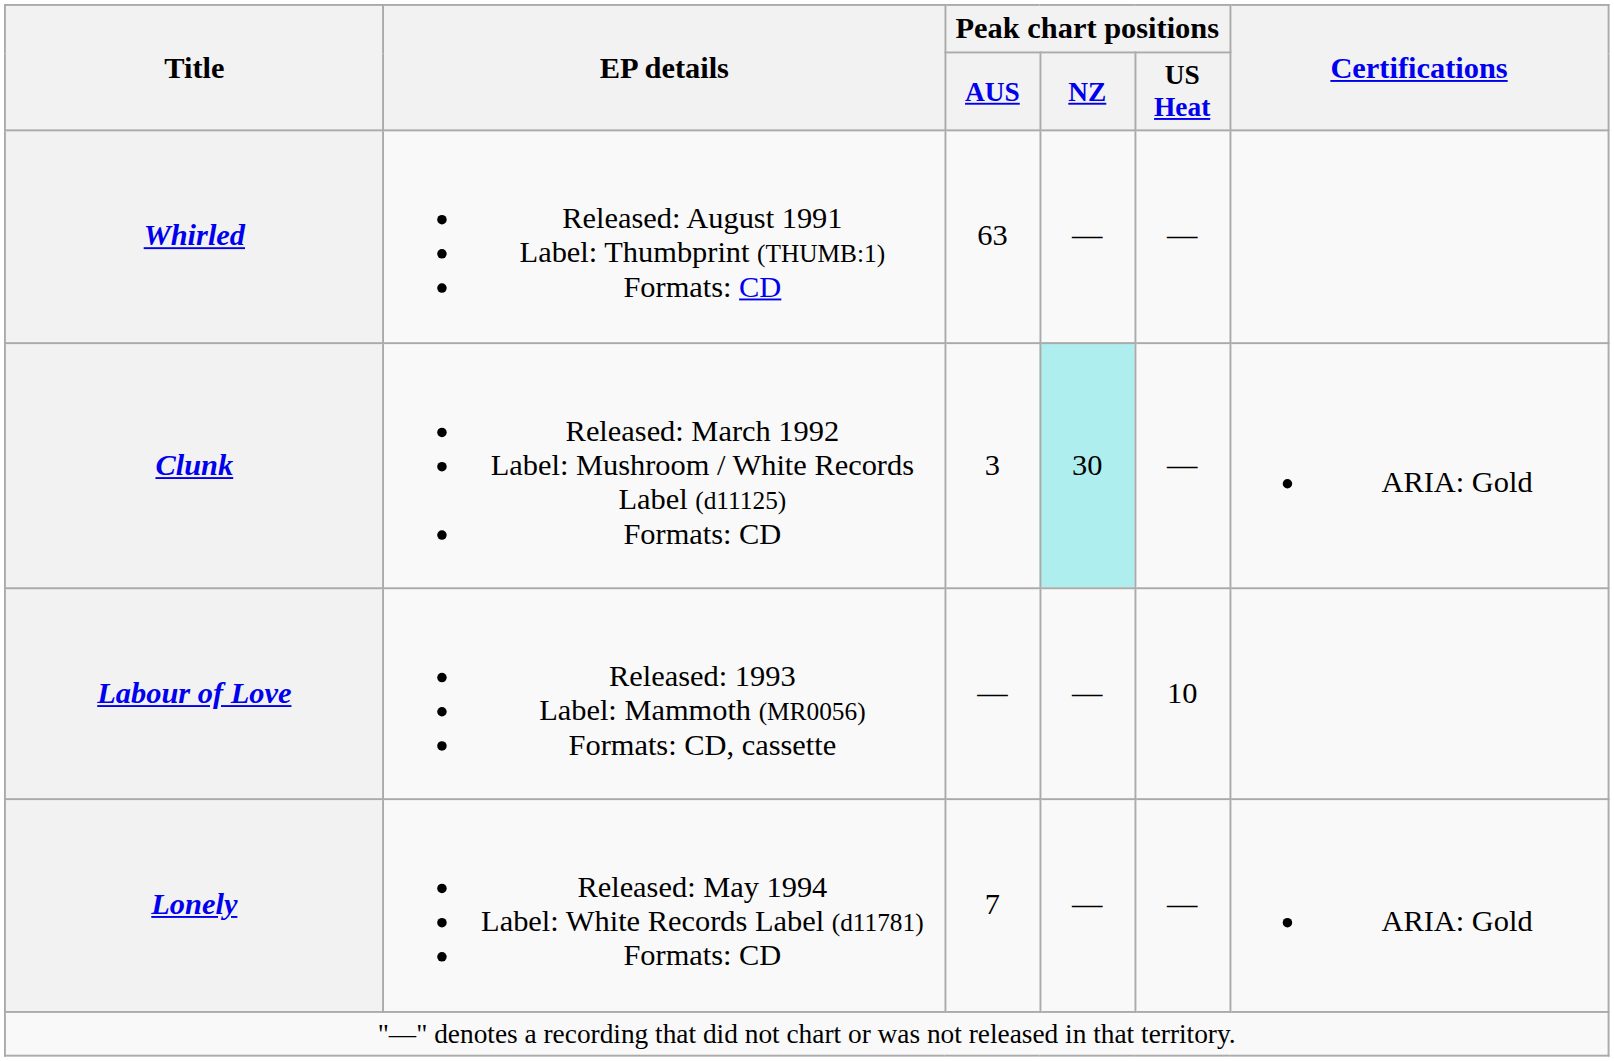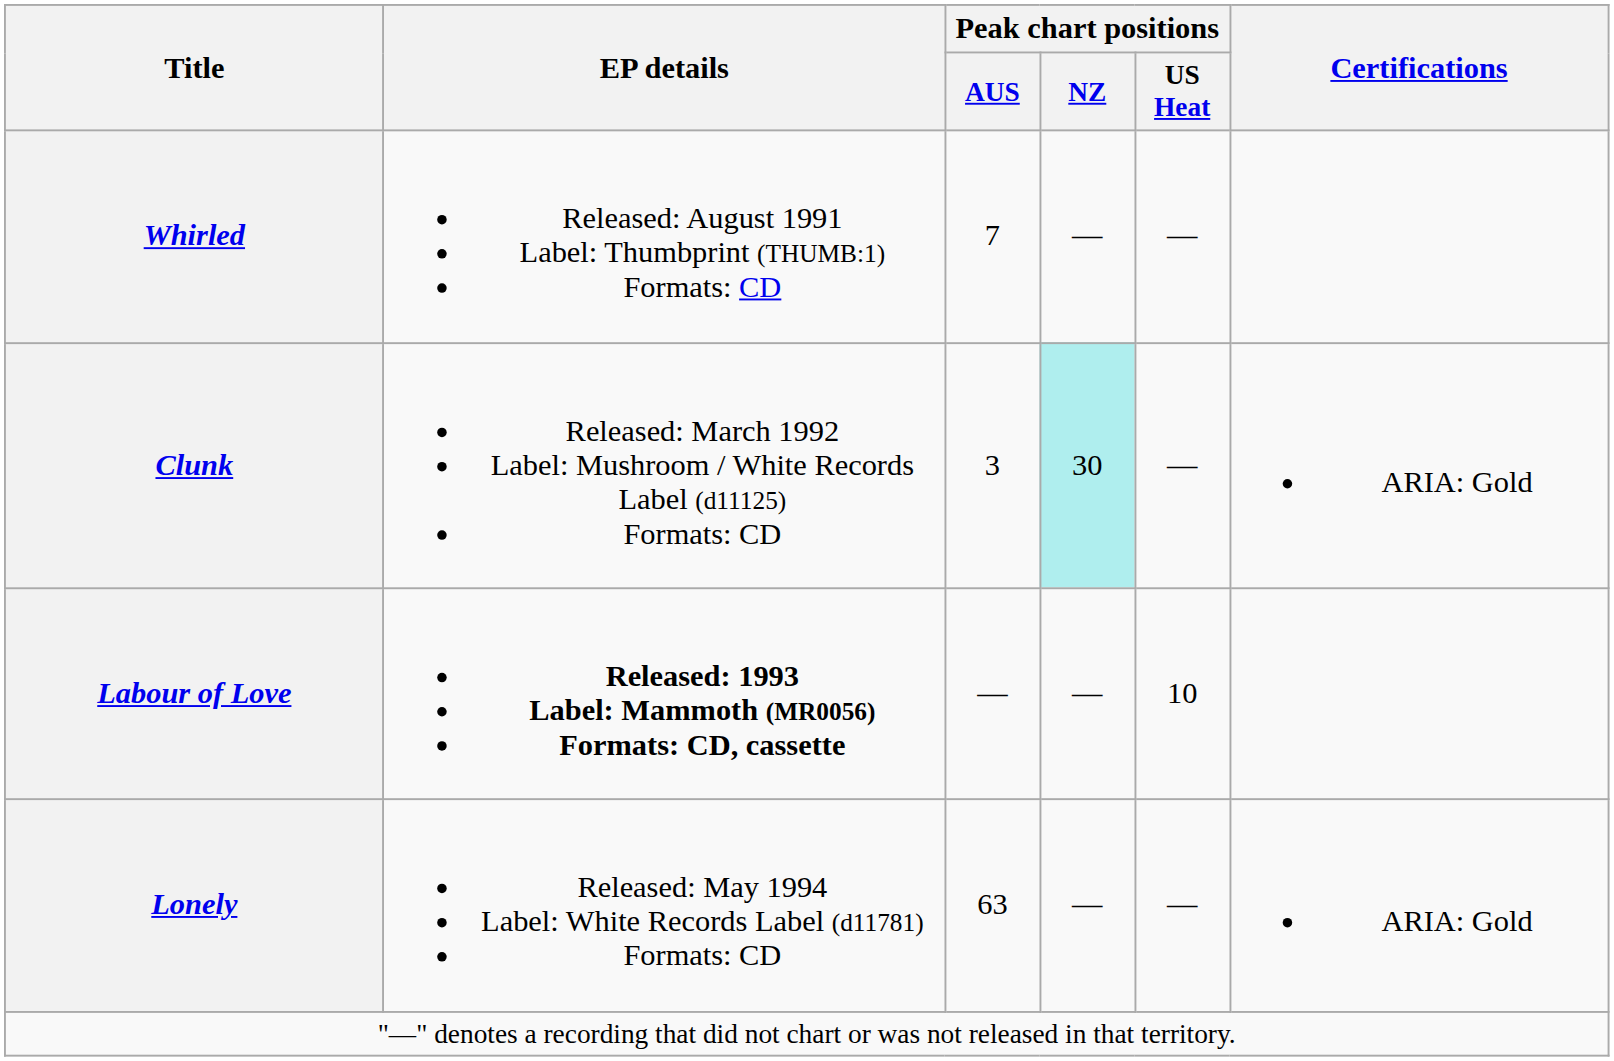 <table class="wikitable plainrowheaders" style="text-align:center;">
 <tr>
 <th scope="col" rowspan="2" style="width:12em;">Title</th>
 <th scope="col" rowspan="2" style="width:18em;">EP details</th>
 <th scope="col" colspan="3">Peak chart positions</th>
 <th scope="col" rowspan="2" style="width:12em;"><a href='#'>Certifications</a></th>
 </tr>
 <tr>
 <th scope="col" style="width:3em;font-size:90%;"><a href='#'>AUS</a><br></th>
 <th scope="col" style="width:3em;font-size:90%;"><a href='#'>NZ</a><br></th>
 <th scope="col" style="width:3em;font-size:90%;">US<br><a href='#'>Heat</a><br></th>
 </tr>
 <tr>
 <th scope="row"><em><a href='#'>Whirled</a></em></th>
 <td><br><ul><li>Released: August 1991</li><li>Label: Thumbprint <small>(THUMB:1)</small></li><li>Formats: <a href='#'>CD</a></li></ul></td>
-<td>63</td>
+<td>7</td>
 <td>—</td>
 <td>—</td>
 <td></td>
 </tr>
 <tr>
 <th scope="row"><em><a href='#'>Clunk</a></em></th>
 <td><br><ul><li>Released: March 1992</li><li>Label: Mushroom / White Records Label <small>(d11125)</small></li><li>Formats: CD</li></ul></td>
 <td>3</td>
 <td style="background: paleturquoise;">30</td>
 <td>—</td>
 <td><br><ul><li>ARIA: Gold</li></ul></td>
 </tr>
 <tr>
 <th scope="row"><em><a href='#'>Labour of Love</a></em></th>
-<td><br><ul><li>Released: 1993</li><li>Label: Mammoth <small>(MR0056)</small></li><li>Formats: CD, cassette</li></ul></td>
+<td><strong><br><ul><li>Released: 1993</li><li>Label: Mammoth <small>(MR0056)</small></li><li>Formats: CD, cassette</li></ul></strong></td>
 <td>—</td>
 <td>—</td>
 <td>10</td>
 <td></td>
 </tr>
 <tr>
 <th scope="row"><em><a href='#'>Lonely</a></em></th>
 <td><br><ul><li>Released: May 1994</li><li>Label: White Records Label <small>(d11781)</small></li><li>Formats: CD</li></ul></td>
-<td>7</td>
+<td>63</td>
 <td>—</td>
 <td>—</td>
 <td><br><ul><li>ARIA: Gold</li></ul></td>
 </tr>
 <tr>
 <td colspan="6" style="font-size:90%">"—" denotes a recording that did not chart or was not released in that territory.</td>
 </tr>
 </table>
